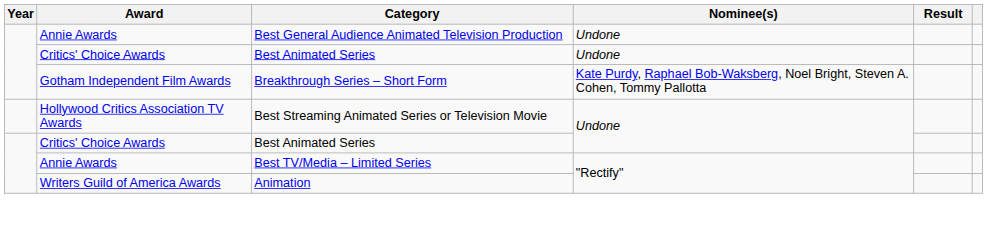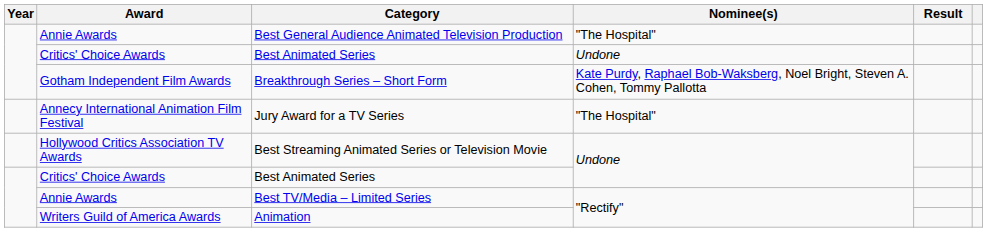 <table class="wikitable sortable" style="width:98%">
 <tr>
 <th scope="col" style="width:3%;">Year</th>
 <th scope="col" style="width:22%;">Award</th>
 <th scope="col" style="width:33%;">Category</th>
 <th scope="col" style="width:35%;">Nominee(s)</th>
 <th scope="col" style="width:6%;">Result</th>
 <th scope="col" class="unsortable" style="width:1%;"></th>
 </tr>
 <tr>
 <td rowspan="3"></td>
 <td><a href='#'>Annie Awards</a></td>
 <td><a href='#'>Best General Audience Animated Television Production</a></td>
-<td><em>Undone</em></td>
+<td>"The Hospital"</td>
 <td></td>
 <td align="center"></td>
 </tr>
 <tr>
 <td><a href='#'>Critics' Choice Awards</a></td>
 <td><a href='#'>Best Animated Series</a></td>
 <td><em>Undone</em></td>
 <td></td>
 <td align="center"></td>
 </tr>
 <tr>
 <td><a href='#'>Gotham Independent Film Awards</a></td>
 <td><a href='#'>Breakthrough Series – Short Form</a></td>
 <td><a href='#'>Kate Purdy</a>, <a href='#'>Raphael Bob-Waksberg</a>, Noel Bright, Steven A. Cohen, Tommy Pallotta</td>
+<td></td>
+<td align="center"></td>
+</tr>
+<tr>
+<td></td>
+<td><a href='#'>Annecy International Animation Film Festival</a></td>
+<td>Jury Award for a TV Series</td>
+<td>"The Hospital"</td>
 <td></td>
 <td align="center"></td>
 </tr>
 <tr>
 <td></td>
 <td><a href='#'>Hollywood Critics Association TV Awards</a></td>
 <td>Best Streaming Animated Series or Television Movie</td>
 <td rowspan="2"><em>Undone</em></td>
 <td></td>
 <td align="center"></td>
 </tr>
 <tr>
 <td rowspan="3"></td>
 <td><a href='#'>Critics' Choice Awards</a></td>
 <td>Best Animated Series</td>
 <td></td>
 <td align="center"></td>
 </tr>
 <tr>
 <td><a href='#'>Annie Awards</a></td>
 <td><a href='#'>Best TV/Media – Limited Series</a></td>
 <td rowspan="2">"Rectify"</td>
 <td></td>
 <td align="center"></td>
 </tr>
 <tr>
 <td><a href='#'>Writers Guild of America Awards</a></td>
 <td><a href='#'>Animation</a></td>
 <td></td>
 <td align="center"></td>
 </tr>
 </table>
